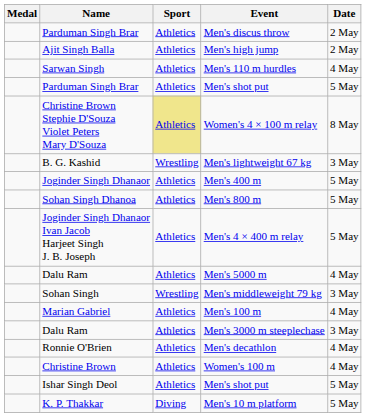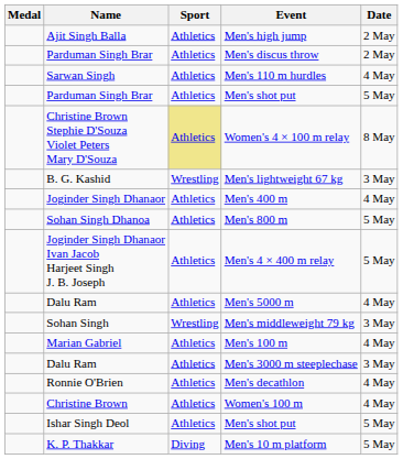 <table class="wikitable sortable collapsible"  style="font-size:90%">
 <tr>
 <th>Medal</th>
 <th>Name</th>
 <th>Sport</th>
 <th>Event</th>
 <th>Date</th>
 </tr>
 <tr>
 <td></td>
-<td><a href='#'>Parduman Singh Brar</a></td>
+<td><a href='#'>Ajit Singh Balla</a></td>
 <td><a href='#'>Athletics</a></td>
-<td><a href='#'>Men's discus throw</a></td>
+<td><a href='#'>Men's high jump</a></td>
 <td>2 May</td>
 </tr>
 <tr>
 <td></td>
-<td><a href='#'>Ajit Singh Balla</a></td>
+<td><a href='#'>Parduman Singh Brar</a></td>
 <td><a href='#'>Athletics</a></td>
-<td><a href='#'>Men's high jump</a></td>
+<td><a href='#'>Men's discus throw</a></td>
 <td>2 May</td>
 </tr>
 <tr>
 <td></td>
 <td><a href='#'>Sarwan Singh</a></td>
 <td><a href='#'>Athletics</a></td>
 <td><a href='#'>Men's 110 m hurdles</a></td>
 <td>4 May</td>
 </tr>
 <tr>
 <td></td>
 <td><a href='#'>Parduman Singh Brar</a></td>
 <td><a href='#'>Athletics</a></td>
 <td><a href='#'>Men's shot put</a></td>
 <td>5 May</td>
 </tr>
 <tr>
 <td></td>
 <td><a href='#'>Christine Brown</a> <br> <a href='#'>Stephie D'Souza</a> <br> <a href='#'>Violet Peters</a> <br> <a href='#'>Mary D'Souza</a></td>
 <td style="background: khaki;"><a href='#'>Athletics</a></td>
 <td><a href='#'>Women's 4 × 100 m relay</a></td>
 <td>8 May</td>
 </tr>
 <tr>
 <td></td>
 <td>B. G. Kashid</td>
 <td><a href='#'>Wrestling</a></td>
 <td><a href='#'>Men's lightweight 67 kg</a></td>
 <td>3 May</td>
 </tr>
 <tr>
 <td></td>
 <td><a href='#'>Joginder Singh Dhanaor</a></td>
 <td><a href='#'>Athletics</a></td>
 <td><a href='#'>Men's 400 m</a></td>
-<td>5 May</td>
+<td>4 May</td>
 </tr>
 <tr>
 <td></td>
 <td><a href='#'>Sohan Singh Dhanoa</a></td>
 <td><a href='#'>Athletics</a></td>
 <td><a href='#'>Men's 800 m</a></td>
 <td>5 May</td>
 </tr>
 <tr>
 <td></td>
 <td><a href='#'>Joginder Singh Dhanaor</a> <br> <a href='#'>Ivan Jacob</a> <br> Harjeet Singh <br> J. B. Joseph</td>
 <td><a href='#'>Athletics</a></td>
 <td><a href='#'>Men's 4 × 400 m relay</a></td>
 <td>5 May</td>
 </tr>
 <tr>
 <td></td>
 <td>Dalu Ram</td>
 <td><a href='#'>Athletics</a></td>
 <td><a href='#'>Men's 5000 m</a></td>
 <td>4 May</td>
 </tr>
 <tr>
 <td></td>
 <td>Sohan Singh</td>
 <td><a href='#'>Wrestling</a></td>
 <td><a href='#'>Men's middleweight 79 kg</a></td>
 <td>3 May</td>
 </tr>
 <tr>
 <td></td>
 <td><a href='#'>Marian Gabriel</a></td>
 <td><a href='#'>Athletics</a></td>
 <td><a href='#'>Men's 100 m</a></td>
 <td>4 May</td>
 </tr>
 <tr>
 <td></td>
 <td>Dalu Ram</td>
 <td><a href='#'>Athletics</a></td>
 <td><a href='#'>Men's 3000 m steeplechase</a></td>
 <td>3 May</td>
 </tr>
 <tr>
 <td></td>
 <td>Ronnie O'Brien</td>
 <td><a href='#'>Athletics</a></td>
 <td><a href='#'>Men's decathlon</a></td>
 <td>4 May</td>
 </tr>
 <tr>
 <td></td>
 <td><a href='#'>Christine Brown</a></td>
 <td><a href='#'>Athletics</a></td>
 <td><a href='#'>Women's 100 m</a></td>
 <td>4 May</td>
 </tr>
 <tr>
 <td></td>
 <td>Ishar Singh Deol</td>
 <td><a href='#'>Athletics</a></td>
 <td><a href='#'>Men's shot put</a></td>
 <td>5 May</td>
 </tr>
 <tr>
 <td></td>
 <td><a href='#'>K. P. Thakkar</a></td>
 <td><a href='#'>Diving</a></td>
 <td><a href='#'>Men's 10 m platform</a></td>
 <td>5 May</td>
 </tr>
 </table>
